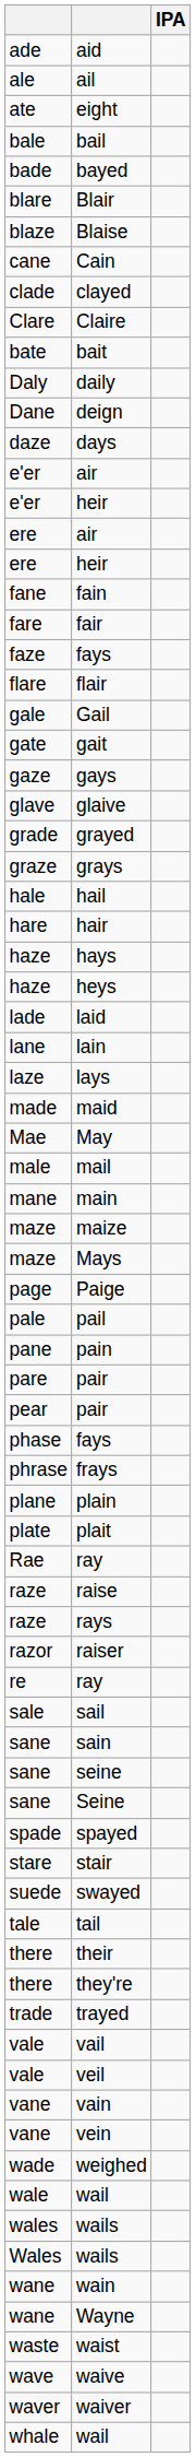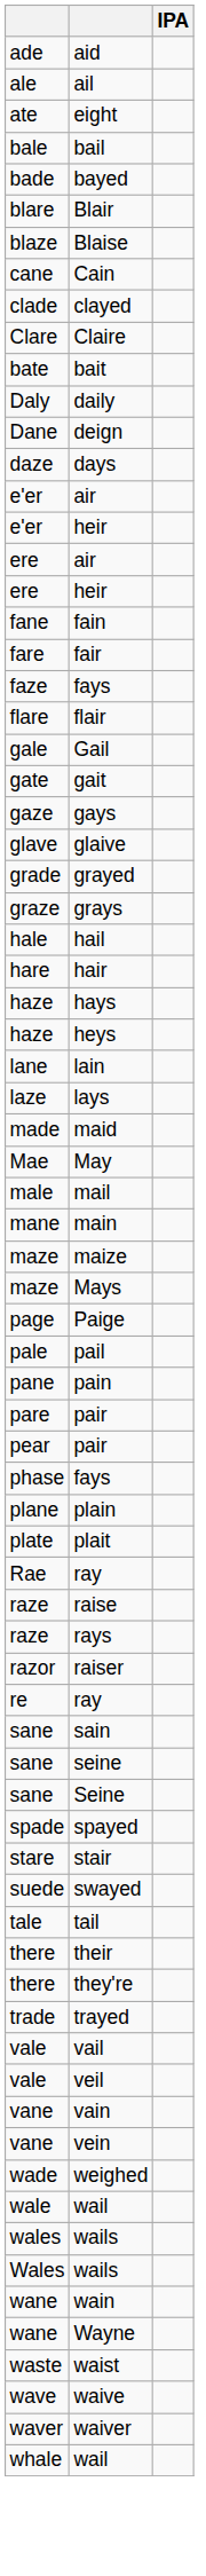 <table class="wikitable sortable mw-collapsible mw-collapsed">
 <tr>
 <th></th>
 <th></th>
 <th>IPA</th>
 </tr>
 <tr>
 <td>ade</td>
 <td>aid</td>
 <td></td>
 </tr>
 <tr>
 <td>ale</td>
 <td>ail</td>
 <td></td>
 </tr>
 <tr>
 <td>ate</td>
 <td>eight</td>
 <td></td>
 </tr>
 <tr>
 <td>bale</td>
 <td>bail</td>
 <td></td>
 </tr>
 <tr>
 <td>bade</td>
 <td>bayed</td>
 <td></td>
 </tr>
 <tr>
 <td>blare</td>
 <td>Blair</td>
 <td></td>
 </tr>
 <tr>
 <td>blaze</td>
 <td>Blaise</td>
 <td></td>
 </tr>
 <tr>
 <td>cane</td>
 <td>Cain</td>
 <td></td>
 </tr>
 <tr>
 <td>clade</td>
 <td>clayed</td>
 <td></td>
 </tr>
 <tr>
 <td>Clare</td>
 <td>Claire</td>
 <td></td>
 </tr>
 <tr>
 <td>bate</td>
 <td>bait</td>
 <td></td>
 </tr>
 <tr>
 <td>Daly</td>
 <td>daily</td>
 <td></td>
 </tr>
 <tr>
 <td>Dane</td>
 <td>deign</td>
 <td></td>
 </tr>
 <tr>
 <td>daze</td>
 <td>days</td>
 <td></td>
 </tr>
 <tr>
 <td>e'er</td>
 <td>air</td>
 <td></td>
 </tr>
 <tr>
 <td>e'er</td>
 <td>heir</td>
 <td></td>
 </tr>
 <tr>
 <td>ere</td>
 <td>air</td>
 <td></td>
 </tr>
 <tr>
 <td>ere</td>
 <td>heir</td>
 <td></td>
 </tr>
 <tr>
 <td>fane</td>
 <td>fain</td>
 <td></td>
 </tr>
 <tr>
 <td>fare</td>
 <td>fair</td>
 <td></td>
 </tr>
 <tr>
 <td>faze</td>
 <td>fays</td>
 <td></td>
 </tr>
 <tr>
 <td>flare</td>
 <td>flair</td>
 <td></td>
 </tr>
 <tr>
 <td>gale</td>
 <td>Gail</td>
 <td></td>
 </tr>
 <tr>
 <td>gate</td>
 <td>gait</td>
 <td></td>
 </tr>
 <tr>
 <td>gaze</td>
 <td>gays</td>
 <td></td>
 </tr>
 <tr>
 <td>glave</td>
 <td>glaive</td>
 <td></td>
 </tr>
 <tr>
 <td>grade</td>
 <td>grayed</td>
 <td></td>
 </tr>
 <tr>
 <td>graze</td>
 <td>grays</td>
 <td></td>
 </tr>
 <tr>
 <td>hale</td>
 <td>hail</td>
 <td></td>
 </tr>
 <tr>
 <td>hare</td>
 <td>hair</td>
 <td></td>
 </tr>
 <tr>
 <td>haze</td>
 <td>hays</td>
 <td></td>
 </tr>
 <tr>
 <td>haze</td>
 <td>heys</td>
 <td></td>
 </tr>
 <tr>
-<td>lade</td>
-<td>laid</td>
-<td></td>
-</tr>
-<tr>
 <td>lane</td>
 <td>lain</td>
 <td></td>
 </tr>
 <tr>
 <td>laze</td>
 <td>lays</td>
 <td></td>
 </tr>
 <tr>
 <td>made</td>
 <td>maid</td>
 <td></td>
 </tr>
 <tr>
 <td>Mae</td>
 <td>May</td>
 <td></td>
 </tr>
 <tr>
 <td>male</td>
 <td>mail</td>
 <td></td>
 </tr>
 <tr>
 <td>mane</td>
 <td>main</td>
 <td></td>
 </tr>
 <tr>
 <td>maze</td>
 <td>maize</td>
 <td></td>
 </tr>
 <tr>
 <td>maze</td>
 <td>Mays</td>
 <td></td>
 </tr>
 <tr>
 <td>page</td>
 <td>Paige</td>
 <td></td>
 </tr>
 <tr>
 <td>pale</td>
 <td>pail</td>
 <td></td>
 </tr>
 <tr>
 <td>pane</td>
 <td>pain</td>
 <td></td>
 </tr>
 <tr>
 <td>pare</td>
 <td>pair</td>
 <td></td>
 </tr>
 <tr>
 <td>pear</td>
 <td>pair</td>
 <td></td>
 </tr>
 <tr>
 <td>phase</td>
 <td>fays</td>
 <td></td>
 </tr>
 <tr>
-<td>phrase</td>
-<td>frays</td>
-<td></td>
-</tr>
-<tr>
 <td>plane</td>
 <td>plain</td>
 <td></td>
 </tr>
 <tr>
 <td>plate</td>
 <td>plait</td>
 <td></td>
 </tr>
 <tr>
 <td>Rae</td>
 <td>ray</td>
 <td></td>
 </tr>
 <tr>
 <td>raze</td>
 <td>raise</td>
 <td></td>
 </tr>
 <tr>
 <td>raze</td>
 <td>rays</td>
 <td></td>
 </tr>
 <tr>
 <td>razor</td>
 <td>raiser</td>
 <td></td>
 </tr>
 <tr>
 <td>re</td>
 <td>ray</td>
-<td></td>
-</tr>
-<tr>
-<td>sale</td>
-<td>sail</td>
 <td></td>
 </tr>
 <tr>
 <td>sane</td>
 <td>sain</td>
 <td></td>
 </tr>
 <tr>
 <td>sane</td>
 <td>seine</td>
 <td></td>
 </tr>
 <tr>
 <td>sane</td>
 <td>Seine</td>
 <td></td>
 </tr>
 <tr>
 <td>spade</td>
 <td>spayed</td>
 <td></td>
 </tr>
 <tr>
 <td>stare</td>
 <td>stair</td>
 <td></td>
 </tr>
 <tr>
 <td>suede</td>
 <td>swayed</td>
 <td></td>
 </tr>
 <tr>
 <td>tale</td>
 <td>tail</td>
 <td></td>
 </tr>
 <tr>
 <td>there</td>
 <td>their</td>
 <td></td>
 </tr>
 <tr>
 <td>there</td>
 <td>they're</td>
 <td></td>
 </tr>
 <tr>
 <td>trade</td>
 <td>trayed</td>
 <td></td>
 </tr>
 <tr>
 <td>vale</td>
 <td>vail</td>
 <td></td>
 </tr>
 <tr>
 <td>vale</td>
 <td>veil</td>
 <td></td>
 </tr>
 <tr>
 <td>vane</td>
 <td>vain</td>
 <td></td>
 </tr>
 <tr>
 <td>vane</td>
 <td>vein</td>
 <td></td>
 </tr>
 <tr>
 <td>wade</td>
 <td>weighed</td>
 <td></td>
 </tr>
 <tr>
 <td>wale</td>
 <td>wail</td>
 <td></td>
 </tr>
 <tr>
 <td>wales</td>
 <td>wails</td>
 <td></td>
 </tr>
 <tr>
 <td>Wales</td>
 <td>wails</td>
 <td></td>
 </tr>
 <tr>
 <td>wane</td>
 <td>wain</td>
 <td></td>
 </tr>
 <tr>
 <td>wane</td>
 <td>Wayne</td>
 <td></td>
 </tr>
 <tr>
 <td>waste</td>
 <td>waist</td>
 <td></td>
 </tr>
 <tr>
 <td>wave</td>
 <td>waive</td>
 <td></td>
 </tr>
 <tr>
 <td>waver</td>
 <td>waiver</td>
 <td></td>
 </tr>
 <tr>
 <td>whale</td>
 <td>wail</td>
 <td></td>
 </tr>
 </table>
